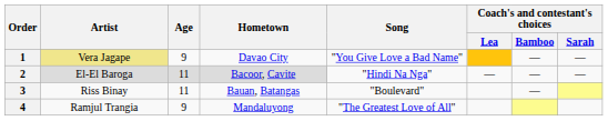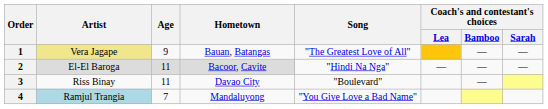 <table class="wikitable" style="text-align:center; line-height:17px; width:100%;">
 <tr>
 <th rowspan="2" scope="col" width="05%">Order</th>
 <th rowspan="2" scope="col" width="20%">Artist</th>
 <th rowspan="2" scope="col" width="05%">Age</th>
 <th rowspan="2" scope="col" width="20%">Hometown</th>
 <th rowspan="2" scope="col" width="22%">Song</th>
 <th colspan="3" scope="col" width="28%">Coach's and contestant's choices</th>
 </tr>
 <tr>
 <th width="07%"><a href='#'>Lea</a></th>
 <th width="07%"><a href='#'>Bamboo</a></th>
 <th width="07%"><a href='#'>Sarah</a></th>
 </tr>
 <tr>
 <th>1</th>
 <td style="background: khaki;">Vera Jagape</td>
 <td>9</td>
-<td><a href='#'>Davao City</a></td>
-<td>"<a href='#'>You Give Love a Bad Name</a>"</td>
+<td><a href='#'>Bauan</a>, <a href='#'>Batangas</a></td>
+<td>"<a href='#'>The Greatest Love of All</a>"</td>
 <td style="background:#FFC40C;"><strong></strong></td>
 <td>—</td>
 <td>—</td>
 </tr>
 <tr>
 <th>2</th>
 <td style="background:#DCDCDC;">El-El Baroga</td>
 <td style="background:#DCDCDC;">11</td>
 <td style="background:#DCDCDC;"><a href='#'>Bacoor</a>, <a href='#'>Cavite</a></td>
 <td>"<a href='#'>Hindi Na Nga</a>"</td>
 <td>—</td>
 <td>—</td>
 <td>—</td>
 </tr>
 <tr>
 <th>3</th>
 <td>Riss Binay</td>
 <td>11</td>
-<td><a href='#'>Bauan</a>, <a href='#'>Batangas</a></td>
+<td><a href='#'>Davao City</a></td>
 <td>"Boulevard"</td>
 <td><strong></strong></td>
 <td>—</td>
 <td style="background:#fdfc8f;"><strong></strong></td>
 </tr>
 <tr>
 <th>4</th>
-<td>Ramjul Trangia</td>
-<td>9</td>
+<td style="background: lightblue;">Ramjul Trangia</td>
+<td>7</td>
 <td><a href='#'>Mandaluyong</a></td>
-<td>"<a href='#'>The Greatest Love of All</a>"</td>
+<td>"<a href='#'>You Give Love a Bad Name</a>"</td>
 <td><strong></strong></td>
 <td style="background:#fdfc8f;"><strong></strong></td>
 <td><strong></strong></td>
 </tr>
 </table>
